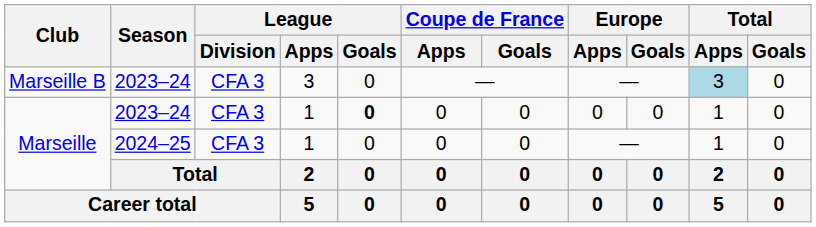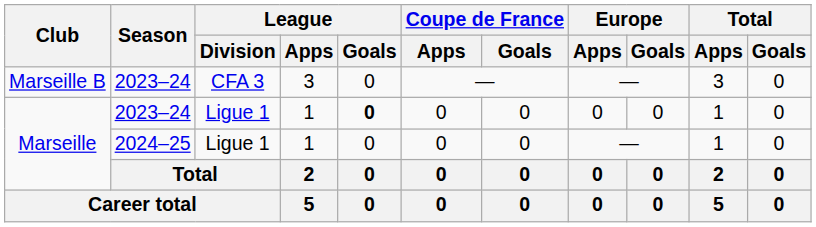 <table class="wikitable" style="text-align:center">
 <tr>
 <th rowspan="2">Club</th>
 <th rowspan="2">Season</th>
 <th colspan="3">League</th>
 <th colspan="2"><a href='#'>Coupe de France</a></th>
 <th colspan="2">Europe</th>
 <th colspan="2">Total</th>
 </tr>
 <tr>
 <th>Division</th>
 <th>Apps</th>
 <th>Goals</th>
 <th>Apps</th>
 <th>Goals</th>
 <th>Apps</th>
 <th>Goals</th>
 <th>Apps</th>
 <th>Goals</th>
 </tr>
 <tr>
 <td><a href='#'>Marseille B</a></td>
 <td><a href='#'>2023–24</a></td>
 <td><a href='#'>CFA 3</a></td>
 <td>3</td>
 <td>0</td>
 <td colspan="2">—</td>
 <td colspan="2">—</td>
-<td style="background: lightblue;">3</td>
+<td>3</td>
 <td>0</td>
 </tr>
 <tr>
 <td rowspan="3"><a href='#'>Marseille</a></td>
 <td><a href='#'>2023–24</a></td>
-<td><a href='#'>CFA 3</a></td>
+<td><a href='#'>Ligue 1</a></td>
 <td>1</td>
 <td><strong>0</strong></td>
 <td>0</td>
 <td>0</td>
 <td>0</td>
 <td>0</td>
 <td>1</td>
 <td>0</td>
 </tr>
 <tr>
 <td><a href='#'>2024–25</a></td>
-<td><a href='#'>CFA 3</a></td>
+<td>Ligue 1</td>
 <td>1</td>
 <td>0</td>
 <td>0</td>
 <td>0</td>
 <td colspan="2">—</td>
 <td>1</td>
 <td>0</td>
 </tr>
 <tr>
 <th colspan="2">Total</th>
 <th>2</th>
 <th>0</th>
 <th>0</th>
 <th>0</th>
 <th>0</th>
 <th>0</th>
 <th>2</th>
 <th>0</th>
 </tr>
 <tr>
 <th colspan="3">Career total</th>
 <th>5</th>
 <th>0</th>
 <th>0</th>
 <th>0</th>
 <th>0</th>
 <th>0</th>
 <th>5</th>
 <th>0</th>
 </tr>
 </table>
